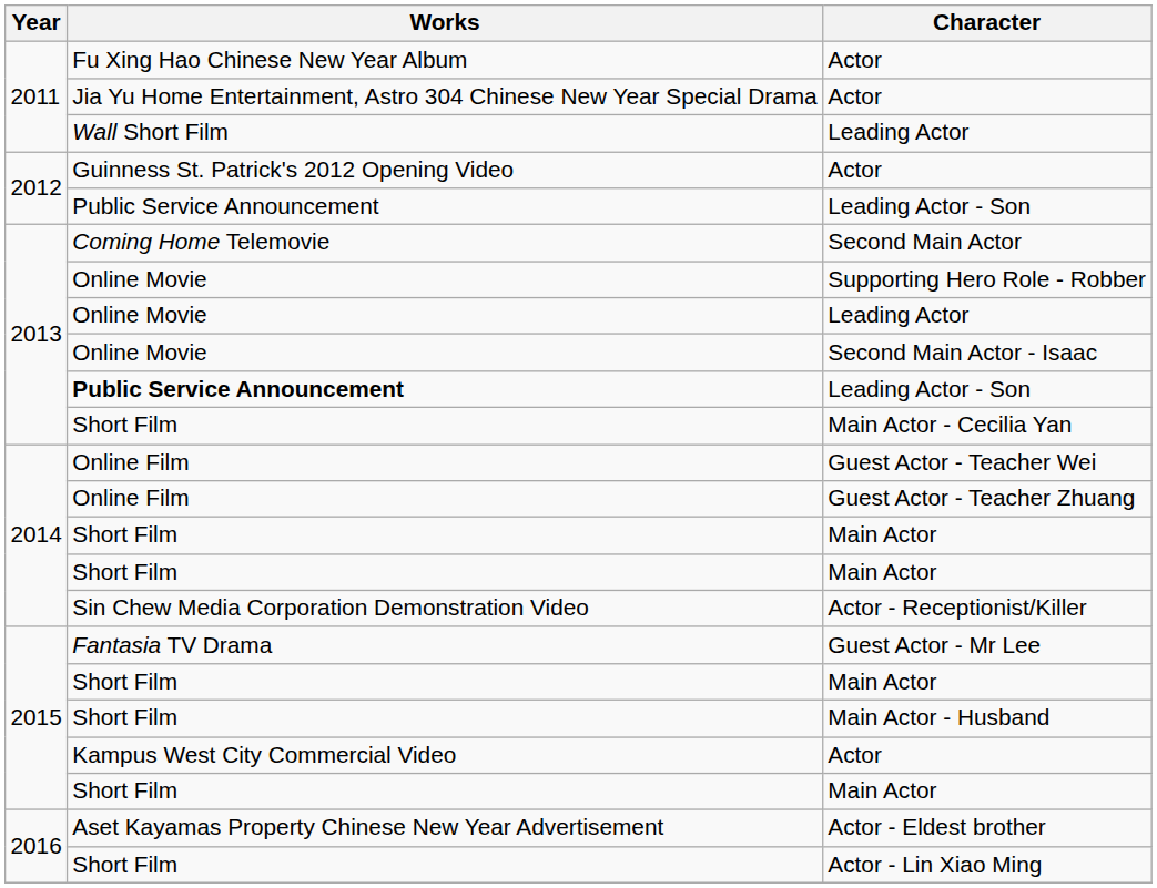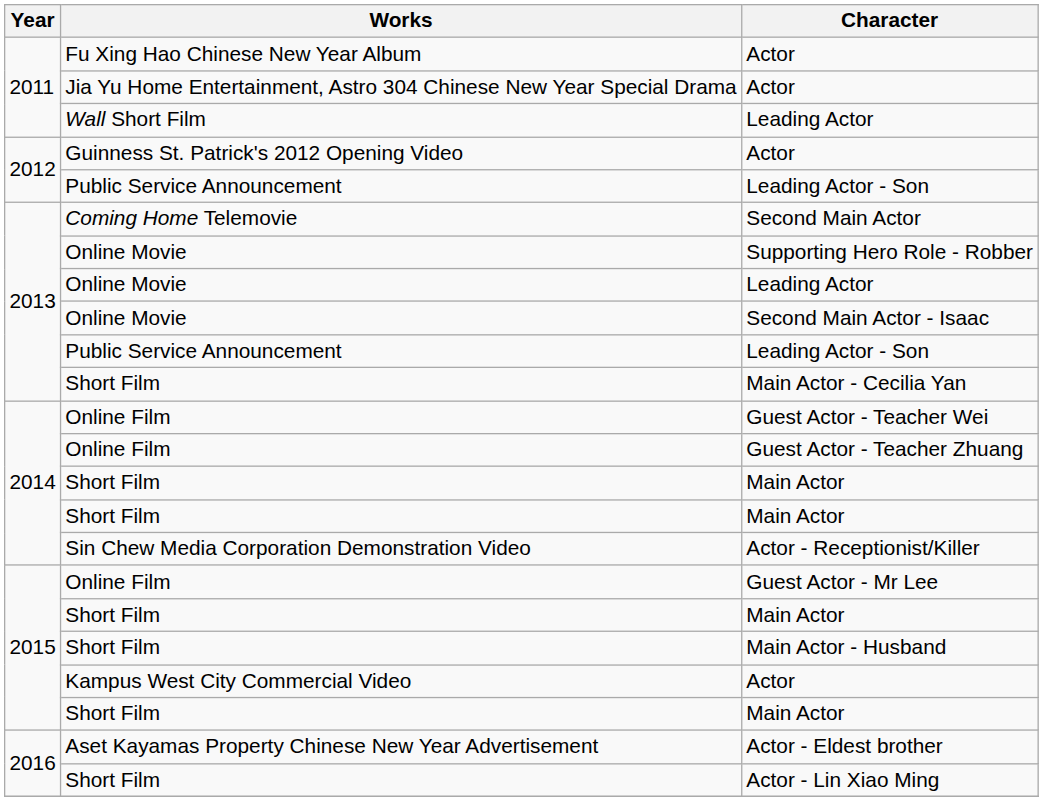 <table class="wikitable">
 <tr>
 <th>Year</th>
 <th>Works</th>
 <th>Character</th>
 </tr>
 <tr>
 <td rowspan=3>2011</td>
 <td>Fu Xing Hao Chinese New Year Album</td>
 <td>Actor</td>
 </tr>
 <tr>
 <td>Jia Yu Home Entertainment, Astro 304 Chinese New Year Special Drama</td>
 <td>Actor</td>
 </tr>
 <tr>
 <td><em>Wall</em> Short Film</td>
 <td>Leading Actor</td>
 </tr>
 <tr>
 <td rowspan=2>2012</td>
 <td>Guinness St. Patrick's 2012 Opening Video</td>
 <td>Actor</td>
 </tr>
 <tr>
 <td> Public Service Announcement</td>
 <td>Leading Actor - Son</td>
 </tr>
 <tr>
 <td rowspan=6>2013</td>
 <td><em>Coming Home</em> Telemovie</td>
 <td>Second Main Actor</td>
 </tr>
 <tr>
 <td> Online Movie</td>
 <td>Supporting Hero Role - Robber</td>
 </tr>
 <tr>
 <td> Online Movie</td>
 <td>Leading Actor</td>
 </tr>
 <tr>
 <td> Online Movie</td>
 <td>Second Main Actor - Isaac</td>
 </tr>
 <tr>
-<td><strong> Public Service Announcement</strong></td>
+<td> Public Service Announcement</td>
 <td>Leading Actor - Son</td>
 </tr>
 <tr>
 <td> Short Film</td>
 <td>Main Actor - Cecilia Yan</td>
 </tr>
 <tr>
 <td rowspan=5>2014</td>
 <td> Online Film</td>
 <td>Guest Actor - Teacher Wei</td>
 </tr>
 <tr>
 <td> Online Film</td>
 <td>Guest Actor - Teacher Zhuang</td>
 </tr>
 <tr>
 <td> Short Film</td>
 <td>Main Actor</td>
 </tr>
 <tr>
 <td> Short Film</td>
 <td>Main Actor</td>
 </tr>
 <tr>
 <td>Sin Chew Media Corporation  Demonstration Video</td>
 <td>Actor - Receptionist/Killer</td>
 </tr>
 <tr>
 <td rowspan=5>2015</td>
-<td><em>Fantasia</em> TV Drama</td>
+<td> Online Film</td>
 <td>Guest Actor - Mr Lee</td>
 </tr>
 <tr>
 <td> Short Film</td>
 <td>Main Actor</td>
 </tr>
 <tr>
 <td> Short Film</td>
 <td>Main Actor - Husband</td>
 </tr>
 <tr>
 <td>Kampus West City Commercial Video</td>
 <td>Actor</td>
 </tr>
 <tr>
 <td> Short Film</td>
 <td>Main Actor</td>
 </tr>
 <tr>
 <td rowspan=2>2016</td>
 <td>Aset Kayamas Property Chinese New Year Advertisement </td>
 <td>Actor - Eldest brother</td>
 </tr>
 <tr>
 <td> Short Film</td>
 <td>Actor - Lin Xiao Ming</td>
 </tr>
 <tr>
 </tr>
 </table>
